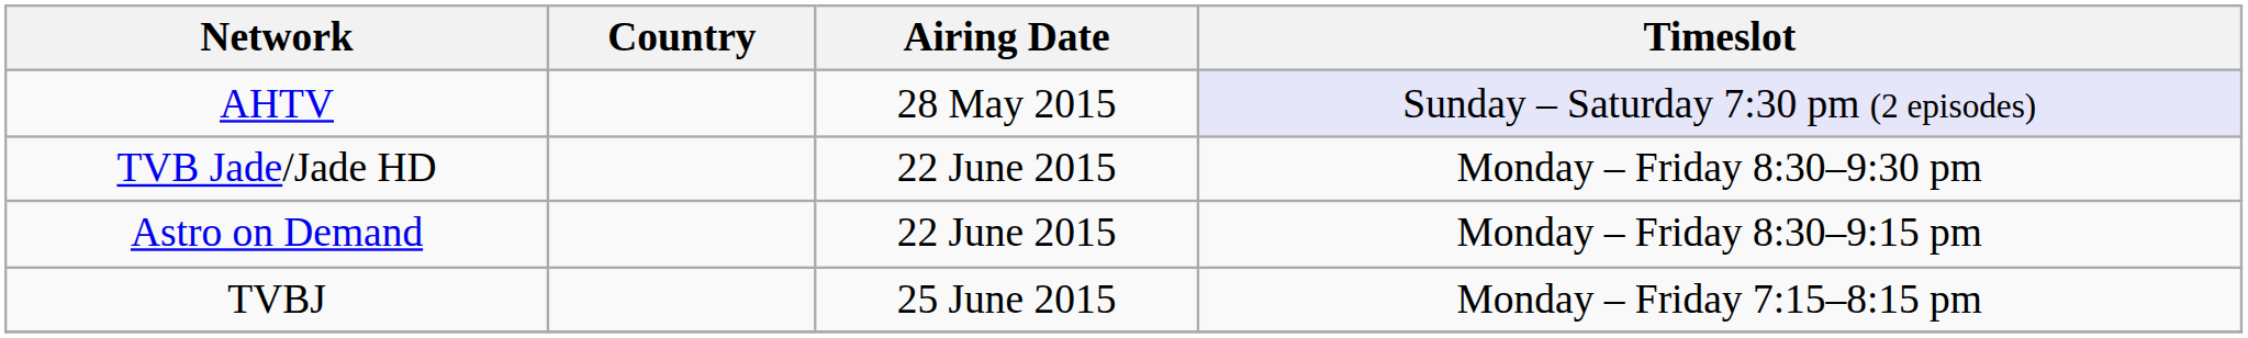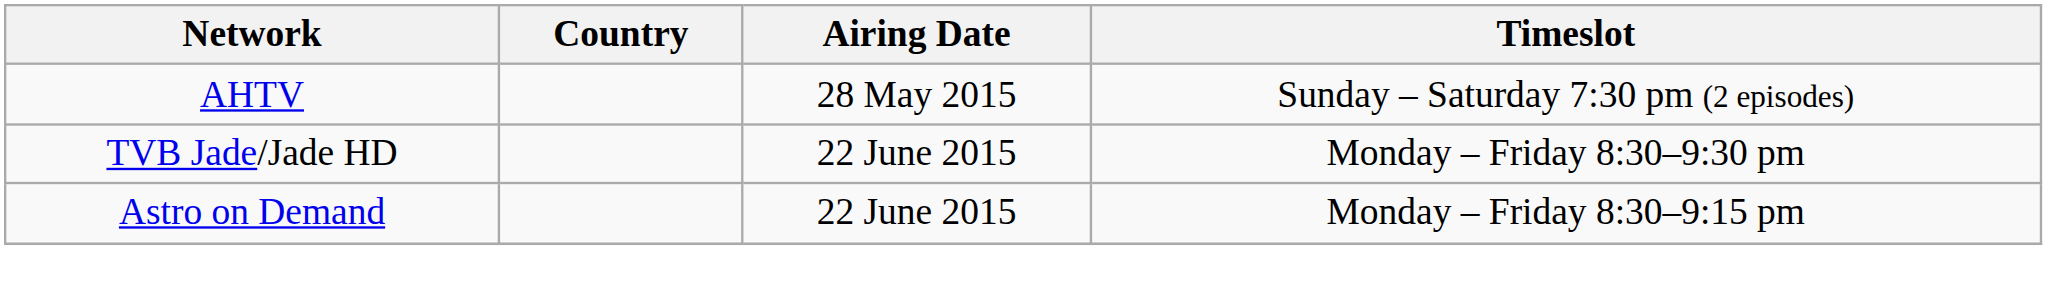 <table class="wikitable" style="text-align:center;width:55%;">
 <tr>
 <th>Network</th>
 <th>Country</th>
 <th>Airing Date</th>
 <th>Timeslot</th>
 </tr>
 <tr>
 <td><a href='#'>AHTV</a></td>
 <td></td>
 <td>28 May 2015</td>
-<td style="background: lavender;">Sunday – Saturday 7:30 pm <small>(2 episodes)</small></td>
+<td>Sunday – Saturday 7:30 pm <small>(2 episodes)</small></td>
 </tr>
 <tr>
 <td><a href='#'>TVB Jade</a>/Jade HD</td>
 <td></td>
 <td>22 June 2015</td>
 <td>Monday – Friday 8:30–9:30 pm</td>
 </tr>
 <tr>
 <td><a href='#'>Astro on Demand</a></td>
 <td></td>
 <td>22 June 2015</td>
 <td>Monday – Friday 8:30–9:15 pm</td>
 </tr>
 <tr>
-<td>TVBJ</td>
-<td></td>
-<td>25 June 2015</td>
-<td>Monday – Friday 7:15–8:15 pm</td>
-</tr>
-<tr>
 </tr>
 </table>
